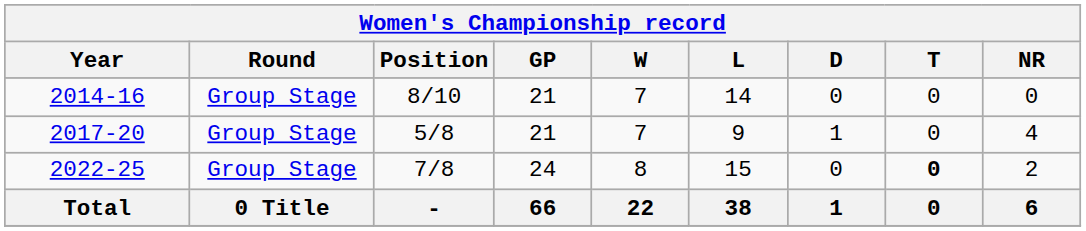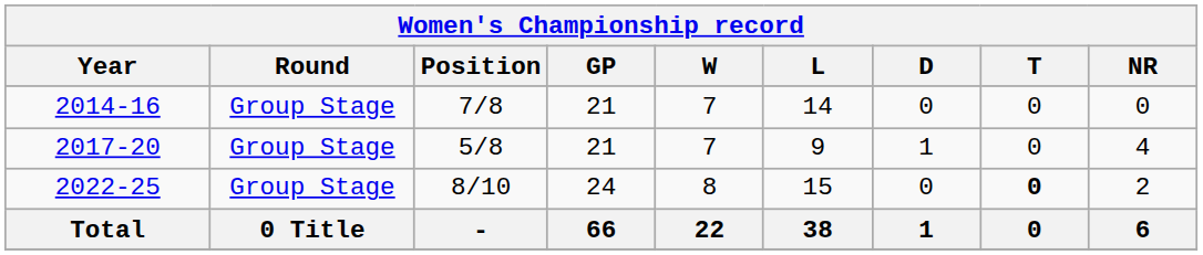 <table class="wikitable" style="text-align: center;">
 <tr>
 <th colspan=10><a href='#'>Women's Championship record</a></th>
 </tr>
 <tr>
 <th width=100>Year</th>
 <th width=100>Round</th>
 <th width=50>Position</th>
 <th width=50>GP</th>
 <th width=50>W</th>
 <th width=50>L</th>
 <th width=50>D</th>
 <th width=50>T</th>
 <th width=50>NR</th>
 </tr>
 <tr>
 <td><a href='#'>2014-16</a></td>
 <td><a href='#'>Group Stage</a></td>
-<td>8/10</td>
+<td>7/8</td>
 <td>21</td>
 <td>7</td>
 <td>14</td>
 <td>0</td>
 <td>0</td>
 <td>0</td>
 </tr>
 <tr>
 <td><a href='#'>2017-20</a></td>
 <td><a href='#'>Group Stage</a></td>
 <td>5/8</td>
 <td>21</td>
 <td>7</td>
 <td>9</td>
 <td>1</td>
 <td>0</td>
 <td>4</td>
 </tr>
 <tr>
 <td><a href='#'>2022-25</a></td>
 <td><a href='#'>Group Stage</a></td>
-<td>7/8</td>
+<td>8/10</td>
 <td>24</td>
 <td>8</td>
 <td>15</td>
 <td>0</td>
 <td><strong>0</strong></td>
 <td>2</td>
 </tr>
 <tr>
 <th><strong>Total</strong></th>
 <th>0 Title</th>
 <th>-</th>
 <th>66</th>
 <th>22</th>
 <th>38</th>
 <th>1</th>
 <th>0</th>
 <th>6</th>
 </tr>
 <tr>
 </tr>
 </table>
